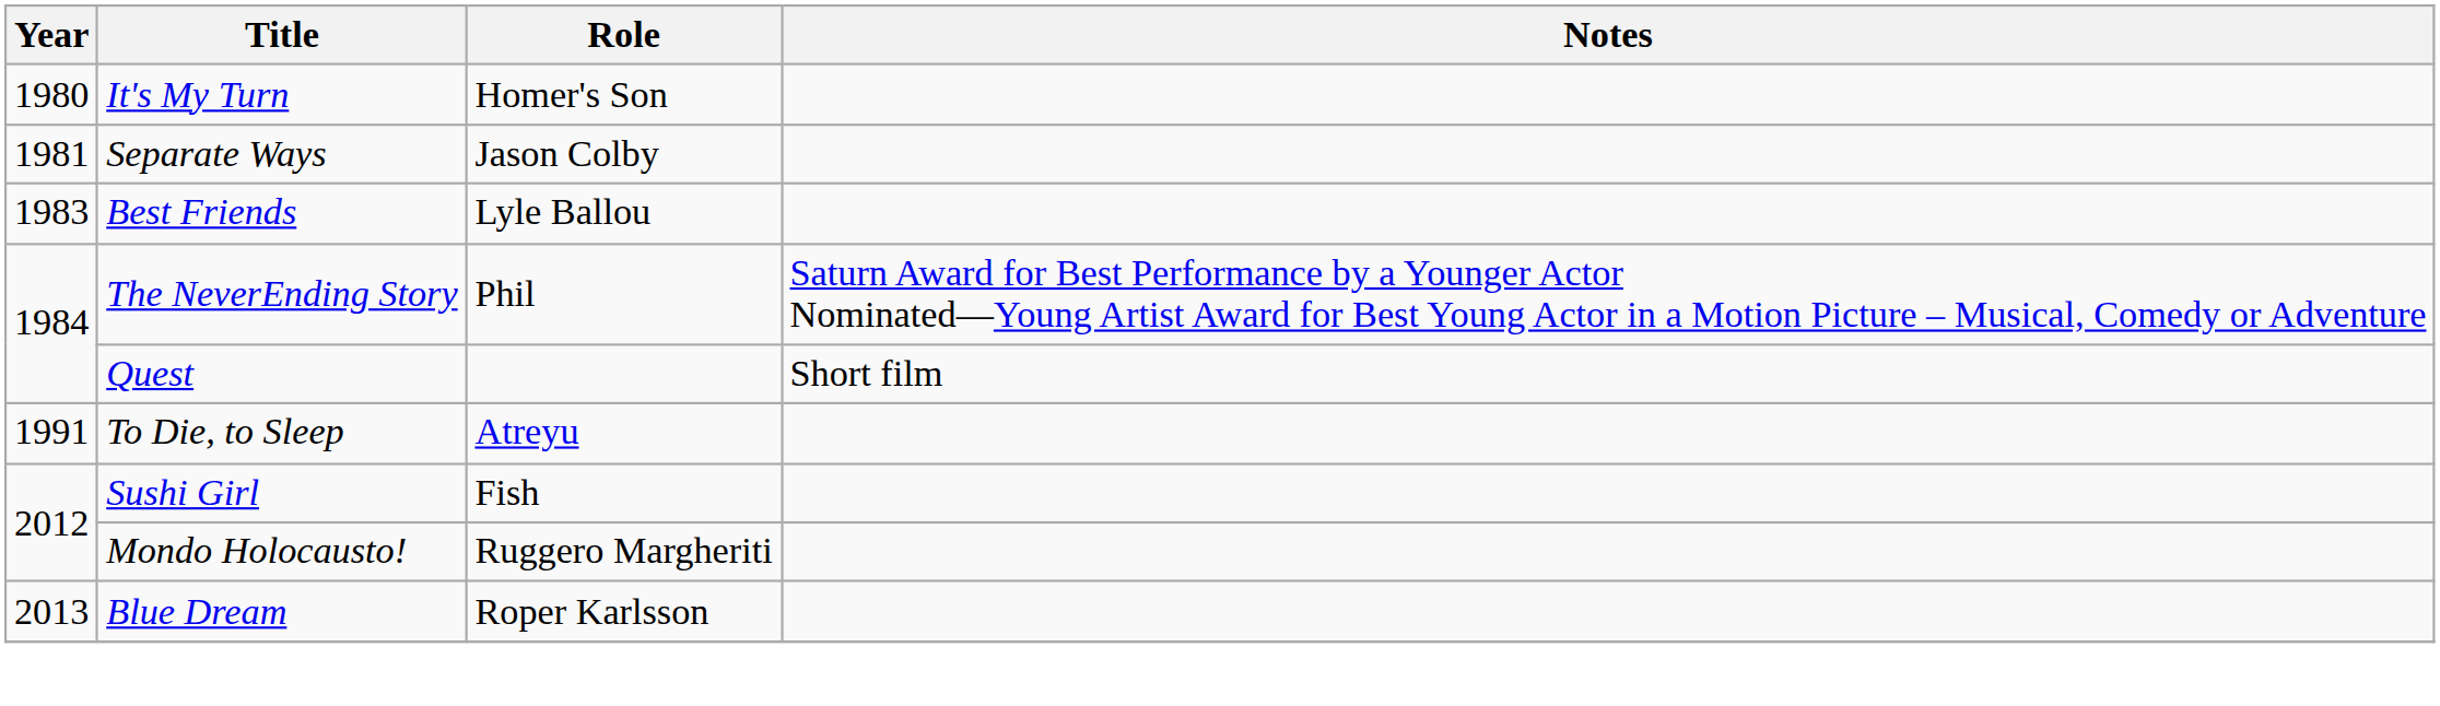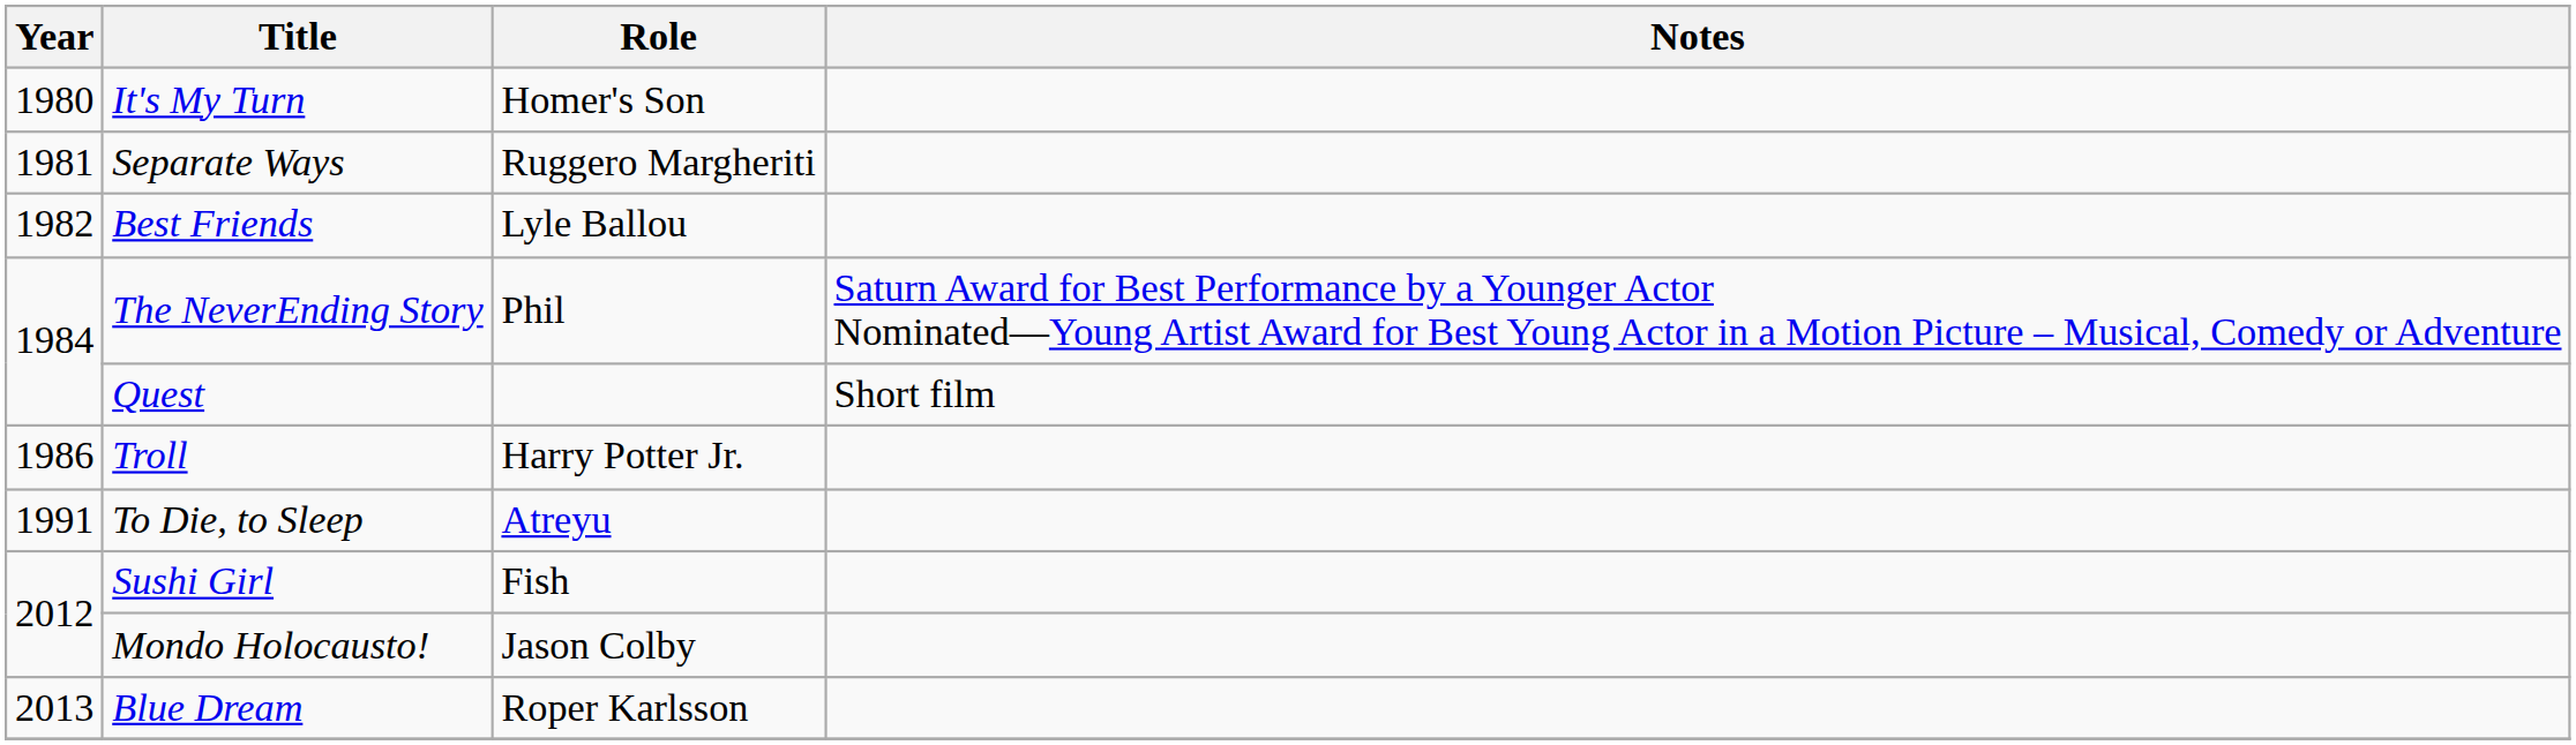 <table class="wikitable sortable">
 <tr>
 <th>Year</th>
 <th>Title</th>
 <th>Role</th>
 <th>Notes</th>
 </tr>
 <tr>
 <td>1980</td>
 <td><em><a href='#'>It's My Turn</a></em></td>
 <td>Homer's Son</td>
 <td></td>
 </tr>
 <tr>
 <td>1981</td>
 <td><em>Separate Ways</em></td>
-<td>Jason Colby</td>
+<td>Ruggero Margheriti</td>
 <td></td>
 </tr>
 <tr>
-<td>1983</td>
+<td>1982</td>
 <td><em><a href='#'>Best Friends</a></em></td>
 <td>Lyle Ballou</td>
 <td></td>
 </tr>
 <tr>
 <td rowspan=2>1984</td>
 <td><em><a href='#'>The NeverEnding Story</a></em></td>
 <td>Phil</td>
 <td><a href='#'>Saturn Award for Best Performance by a Younger Actor</a><br> Nominated—<a href='#'>Young Artist Award for Best Young Actor in a Motion Picture – Musical, Comedy or Adventure</a></td>
 </tr>
 <tr>
 <td><em><a href='#'>Quest</a></em></td>
 <td></td>
 <td>Short film</td>
 </tr>
 <tr>
+<td>1986</td>
+<td><em><a href='#'>Troll</a></em></td>
+<td>Harry Potter Jr.</td>
+<td></td>
+</tr>
+<tr>
 <td>1991</td>
 <td><em>To Die, to Sleep</em></td>
 <td><a href='#'>Atreyu</a></td>
 <td></td>
 </tr>
 <tr>
 <td rowspan=2>2012</td>
 <td><em><a href='#'>Sushi Girl</a></em></td>
 <td>Fish</td>
 <td></td>
 </tr>
 <tr>
 <td><em>Mondo Holocausto!</em></td>
-<td>Ruggero Margheriti</td>
+<td>Jason Colby</td>
 <td></td>
 </tr>
 <tr>
 <td>2013</td>
 <td><em><a href='#'>Blue Dream</a></em></td>
 <td>Roper Karlsson</td>
 <td></td>
 </tr>
 <tr>
 </tr>
 </table>
